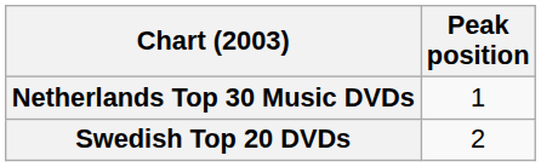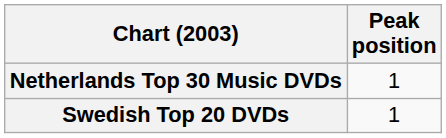 <table class="wikitable sortable plainrowheaders" style="text-align:center">
 <tr>
 <th scope="col">Chart (2003)</th>
 <th scope="col">Peak<br> position</th>
 </tr>
 <tr>
 <th scope="row">Netherlands Top 30 Music DVDs</th>
 <td style="text-align:center;">1</td>
 </tr>
 <tr>
 <th scope="row">Swedish Top 20 DVDs</th>
-<td style="text-align:center;">2</td>
+<td style="text-align:center;">1</td>
 </tr>
 </table>
